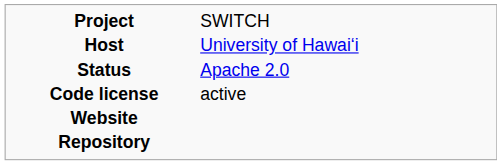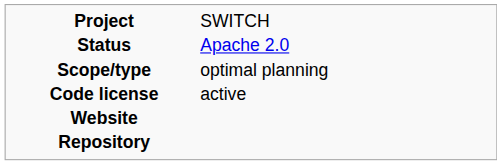 <table class="infobox" style="width: 28em">
 <tr>
 <th style="width: 35%">Project</th>
 <td style="width: 55%">SWITCH</td>
 </tr>
 <tr>
-<th>Host</th>
-<td><a href='#'>University of Hawaiʻi</a></td>
+<th>Status</th>
+<td><a href='#'>Apache 2.0</a></td>
 </tr>
 <tr>
-<th>Status</th>
-<td><a href='#'>Apache 2.0</a></td>
+<th>Scope/type</th>
+<td>optimal planning</td>
 </tr>
 <tr>
 <th>Code license</th>
 <td>active</td>
 </tr>
 <tr>
 <th>Website</th>
 <td></td>
 </tr>
 <tr>
 <th>Repository</th>
 <td></td>
 </tr>
 </table>
